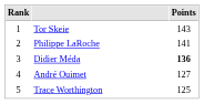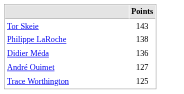 <table cellspacing="1" cellpadding="3" style="border:1px solid #AAAAAA;font-size:86%">
 <tr bgcolor="#E4E4E4">
-<th style="border-bottom:1px solid #AAAAAA" width=10>Rank</th>
 <th style="border-bottom:1px solid #AAAAAA" width=200></th>
 <th style="border-bottom:1px solid #AAAAAA" width=20>Points</th>
 </tr>
 <tr>
-<td align="center">1</td>
 <td> <a href='#'>Tor Skeie</a></td>
 <td align=center>143</td>
 </tr>
 <tr>
-<td align="center">2</td>
 <td> <a href='#'>Philippe LaRoche</a></td>
-<td align=center>141</td>
+<td align=center>138</td>
 </tr>
 <tr>
-<td align="center">3</td>
 <td> <a href='#'>Didier Méda</a></td>
-<td align=center><strong>136</strong></td>
+<td align=center>136</td>
 </tr>
 <tr>
-<td align="center">4</td>
 <td> <a href='#'>André Ouimet</a></td>
 <td align=center>127</td>
 </tr>
 <tr>
-<td align="center">5</td>
 <td> <a href='#'>Trace Worthington</a></td>
 <td align=center>125</td>
 </tr>
 </table>
